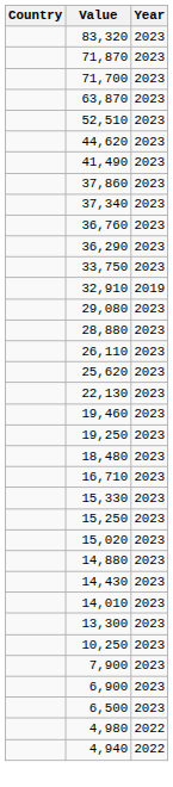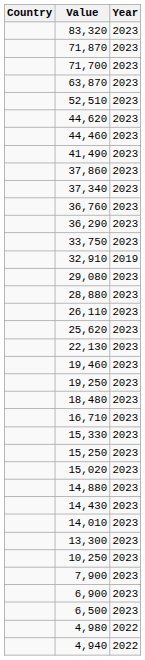 <table class="wikitable sortable static-row-numbers" style="text-align:right;">
 <tr class="static-row-header" style="text-align:center;vertical-align:bottom;">
 <th ! data-sort-type="number" !>Country</th>
 <th width="60" data-sort-type="number" !>Value</th>
 <th>Year</th>
 </tr>
 <tr>
 <td align="left"></td>
 <td>83,320</td>
 <td>2023</td>
 </tr>
 <tr>
 <td align="left"></td>
 <td>71,870</td>
 <td>2023</td>
 </tr>
 <tr>
 <td align="left"></td>
 <td>71,700</td>
 <td>2023</td>
 </tr>
 <tr>
 <td align="left"></td>
 <td>63,870</td>
 <td>2023</td>
 </tr>
 <tr>
 <td align="left"></td>
 <td>52,510</td>
 <td>2023</td>
 </tr>
 <tr>
 <td align="left"></td>
 <td>44,620</td>
+<td>2023</td>
+</tr>
+<tr>
+<td align="left"></td>
+<td>44,460</td>
 <td>2023</td>
 </tr>
 <tr>
 <td align="left"></td>
 <td>41,490</td>
 <td>2023</td>
 </tr>
 <tr>
 <td align="left"></td>
 <td>37,860</td>
 <td>2023</td>
 </tr>
 <tr>
 <td align="left"></td>
 <td>37,340</td>
 <td>2023</td>
 </tr>
 <tr>
 <td align="left"></td>
 <td>36,760</td>
 <td>2023</td>
 </tr>
 <tr>
 <td align="left"></td>
 <td>36,290</td>
 <td>2023</td>
 </tr>
 <tr>
 <td align="left"></td>
 <td>33,750</td>
 <td>2023</td>
 </tr>
 <tr>
 <td align="left"></td>
 <td>32,910</td>
 <td>2019</td>
 </tr>
 <tr>
 <td align="left"></td>
 <td>29,080</td>
 <td>2023</td>
 </tr>
 <tr>
 <td align="left"></td>
 <td>28,880</td>
 <td>2023</td>
 </tr>
 <tr>
 <td align="left"></td>
 <td>26,110</td>
 <td>2023</td>
 </tr>
 <tr>
 <td align="left"></td>
 <td>25,620</td>
 <td>2023</td>
 </tr>
 <tr>
 <td align="left"></td>
 <td>22,130</td>
 <td>2023</td>
 </tr>
 <tr>
 <td align="left"></td>
 <td>19,460</td>
 <td>2023</td>
 </tr>
 <tr>
 <td align="left"></td>
 <td>19,250</td>
 <td>2023</td>
 </tr>
 <tr>
 <td align="left"></td>
 <td>18,480</td>
 <td>2023</td>
 </tr>
 <tr>
 <td align="left"></td>
 <td>16,710</td>
 <td>2023</td>
 </tr>
 <tr>
 <td align="left"></td>
 <td>15,330</td>
 <td>2023</td>
 </tr>
 <tr>
 <td align="left"></td>
 <td>15,250</td>
 <td>2023</td>
 </tr>
 <tr>
 <td align="left"></td>
 <td>15,020</td>
 <td>2023</td>
 </tr>
 <tr>
 <td align="left"></td>
 <td>14,880</td>
 <td>2023</td>
 </tr>
 <tr>
 <td align="left"></td>
 <td>14,430</td>
 <td>2023</td>
 </tr>
 <tr>
 <td align="left"></td>
 <td>14,010</td>
 <td>2023</td>
 </tr>
 <tr>
 <td align="left"></td>
 <td>13,300</td>
 <td>2023</td>
 </tr>
 <tr>
 <td align="left"></td>
 <td>10,250</td>
 <td>2023</td>
 </tr>
 <tr>
 <td align="left"></td>
 <td>7,900</td>
 <td>2023</td>
 </tr>
 <tr>
 <td align="left"></td>
 <td>6,900</td>
 <td>2023</td>
 </tr>
 <tr>
 <td align="left"></td>
 <td>6,500</td>
 <td>2023</td>
 </tr>
 <tr>
 <td align="left"></td>
 <td>4,980</td>
 <td>2022</td>
 </tr>
 <tr>
 <td align="left"></td>
 <td>4,940</td>
 <td>2022</td>
 </tr>
 </table>
